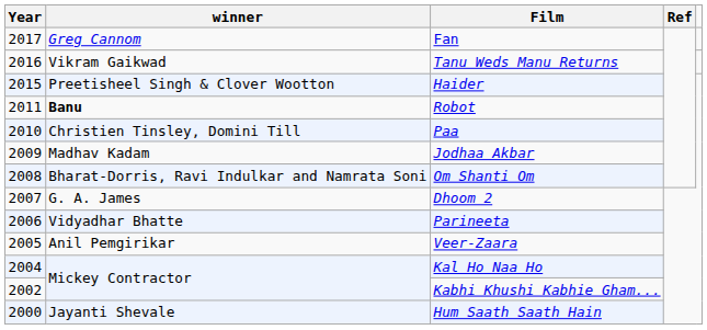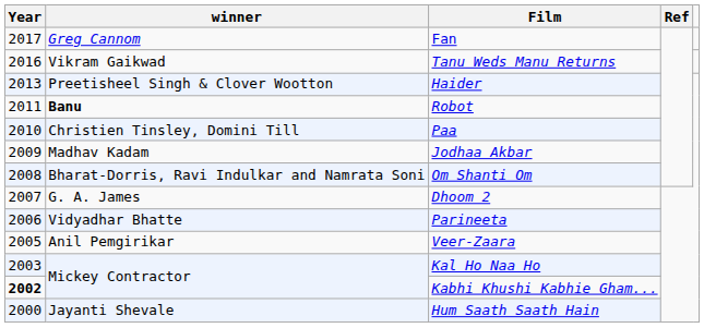 <table class="wikitable sortable">
 <tr>
 <th>Year</th>
 <th>winner</th>
 <th>Film</th>
 <th>Ref</th>
 </tr>
 <tr>
 <td rowspan="1">2017</td>
 <td><em><a href='#'>Greg Cannom</a></em></td>
 <td><a href='#'> Fan</a></td>
 <td rowspan=7></td>
 <td></td>
 </tr>
 <tr>
 <td>2016</td>
 <td>Vikram Gaikwad</td>
 <td><em><a href='#'>Tanu Weds Manu Returns</a></em></td>
 <td></td>
 </tr>
 <tr bgcolor=#edf3fe>
-<td>2015</td>
+<td>2013</td>
 <td>Preetisheel Singh & Clover Wootton</td>
 <td><em><a href='#'>Haider</a></em></td>
 </tr>
 <tr>
 <td>2011</td>
 <td><strong>Banu</strong></td>
 <td><em><a href='#'>Robot</a></em></td>
 </tr>
 <tr bgcolor=#edf3fe>
 <td>2010</td>
 <td>Christien Tinsley, Domini Till</td>
 <td><em><a href='#'>Paa</a></em></td>
 </tr>
 <tr>
 <td>2009</td>
 <td>Madhav Kadam</td>
 <td><em><a href='#'>Jodhaa Akbar</a></em></td>
 </tr>
 <tr bgcolor=#edf3fe>
 <td>2008</td>
 <td>Bharat-Dorris, Ravi Indulkar and Namrata Soni</td>
 <td><em><a href='#'>Om Shanti Om</a></em></td>
 </tr>
 <tr>
 <td>2007</td>
 <td>G. A. James</td>
 <td><em><a href='#'>Dhoom 2</a></em></td>
 </tr>
 <tr bgcolor=#edf3fe>
 <td>2006</td>
 <td>Vidyadhar Bhatte</td>
 <td><em><a href='#'>Parineeta</a></em></td>
 </tr>
 <tr>
 <td>2005</td>
 <td>Anil Pemgirikar</td>
 <td><em><a href='#'>Veer-Zaara</a></em></td>
 </tr>
 <tr bgcolor=#edf3fe>
-<td>2004</td>
+<td>2003</td>
 <td rowspan="2">Mickey Contractor</td>
 <td><em><a href='#'>Kal Ho Naa Ho</a></em></td>
 </tr>
 <tr>
-<td>2002</td>
+<td><strong>2002</strong></td>
 <td><em><a href='#'>Kabhi Khushi Kabhie Gham...</a></em></td>
 </tr>
 <tr bgcolor=#edf3fe>
 <td>2000</td>
 <td>Jayanti Shevale</td>
 <td><em><a href='#'>Hum Saath Saath Hain</a></em> </td>
 </tr>
 </table>
